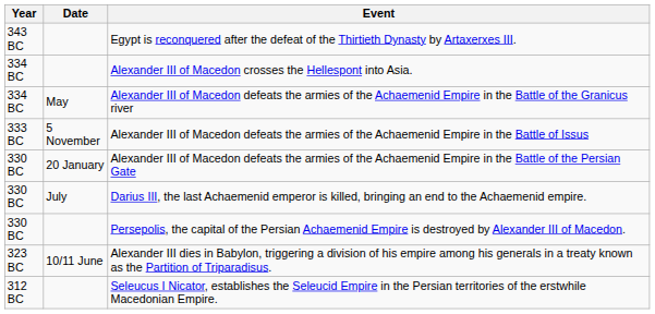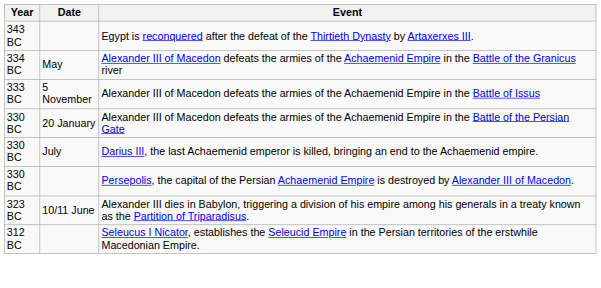 <table class="wikitable" width="100%">
 <tr>
 <th style="width:6%">Year</th>
 <th style="width:10%">Date</th>
 <th>Event</th>
 </tr>
 <tr>
 <td>343 BC</td>
 <td></td>
 <td>Egypt is <a href='#'>reconquered</a> after the defeat of the <a href='#'>Thirtieth Dynasty</a> by <a href='#'>Artaxerxes III</a>.</td>
-</tr>
-<tr>
-<td>334 BC</td>
-<td></td>
-<td><a href='#'>Alexander III of Macedon</a> crosses the <a href='#'>Hellespont</a> into Asia.</td>
 </tr>
 <tr>
 <td>334 BC</td>
 <td>May</td>
 <td><a href='#'>Alexander III of Macedon</a> defeats the armies of the <a href='#'>Achaemenid Empire</a> in the <a href='#'>Battle of the Granicus</a> river</td>
 </tr>
 <tr>
 <td>333 BC</td>
 <td>5 November</td>
 <td>Alexander III of Macedon defeats the armies of the Achaemenid Empire in the <a href='#'>Battle of Issus</a></td>
 </tr>
 <tr>
 <td>330 BC</td>
 <td>20 January</td>
 <td>Alexander III of Macedon defeats the armies of the Achaemenid Empire in the <a href='#'>Battle of the Persian Gate</a></td>
 </tr>
 <tr>
 <td>330 BC</td>
 <td>July</td>
 <td><a href='#'>Darius III</a>, the last Achaemenid emperor is killed, bringing an end to the Achaemenid empire.</td>
 </tr>
 <tr>
 <td>330 BC</td>
 <td></td>
 <td><a href='#'>Persepolis</a>, the capital of the Persian <a href='#'>Achaemenid Empire</a> is destroyed by <a href='#'>Alexander III of Macedon</a>.</td>
 </tr>
 <tr>
 <td>323 BC</td>
 <td>10/11 June</td>
 <td>Alexander III dies in Babylon, triggering a division of his empire among his generals in a treaty known as the <a href='#'>Partition of Triparadisus</a>.</td>
 </tr>
 <tr>
 <td>312 BC</td>
 <td></td>
 <td><a href='#'>Seleucus I Nicator</a>, establishes the <a href='#'>Seleucid Empire</a> in the Persian territories of the erstwhile Macedonian Empire.</td>
 </tr>
 </table>
